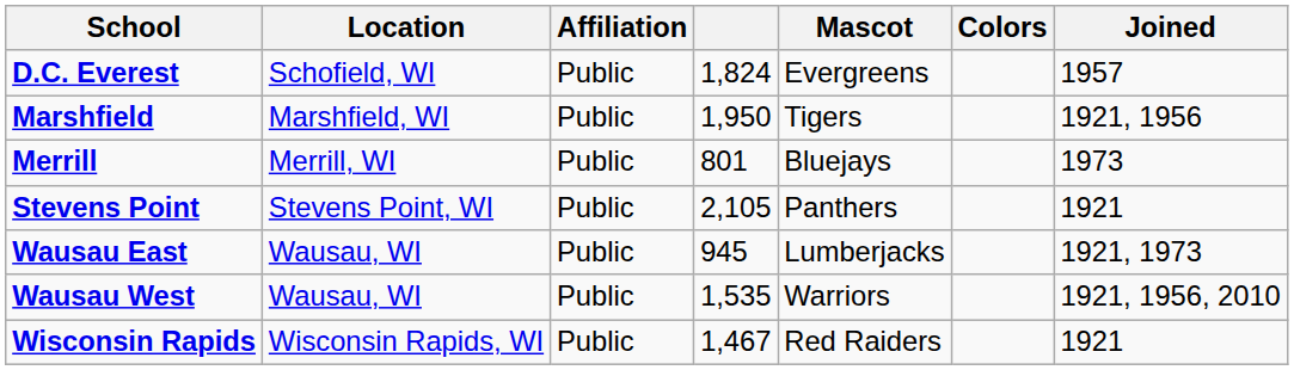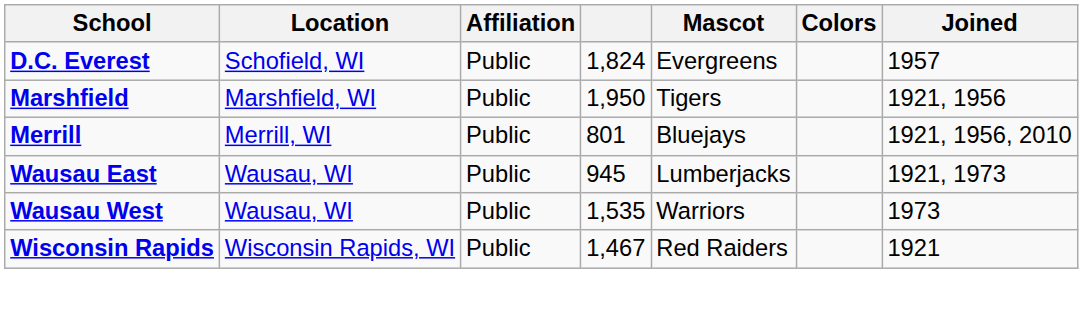 <table class="wikitable sortable">
 <tr>
 <th>School</th>
 <th>Location</th>
 <th>Affiliation</th>
 <th></th>
 <th>Mascot</th>
 <th>Colors</th>
 <th>Joined</th>
 </tr>
 <tr>
 <td><a href='#'><strong>D.C. Everest</strong></a></td>
 <td><a href='#'>Schofield, WI</a></td>
 <td>Public</td>
 <td>1,824</td>
 <td>Evergreens</td>
 <td> </td>
 <td>1957</td>
 </tr>
 <tr>
 <td><a href='#'><strong>Marshfield</strong></a></td>
 <td><a href='#'>Marshfield, WI</a></td>
 <td>Public</td>
 <td>1,950</td>
 <td>Tigers</td>
 <td> </td>
 <td>1921, 1956</td>
 </tr>
 <tr>
 <td><a href='#'><strong>Merrill</strong></a></td>
 <td><a href='#'>Merrill, WI</a></td>
 <td>Public</td>
 <td>801</td>
 <td>Bluejays</td>
 <td> </td>
-<td>1973</td>
-</tr>
-<tr>
-<td><a href='#'><strong>Stevens Point</strong></a></td>
-<td><a href='#'>Stevens Point, WI</a></td>
-<td>Public</td>
-<td>2,105</td>
-<td>Panthers</td>
-<td> </td>
-<td>1921</td>
+<td>1921, 1956, 2010</td>
 </tr>
 <tr>
 <td><a href='#'><strong>Wausau East</strong></a></td>
 <td><a href='#'>Wausau, WI</a></td>
 <td>Public</td>
 <td>945</td>
 <td>Lumberjacks</td>
 <td> </td>
 <td>1921, 1973</td>
 </tr>
 <tr>
 <td><a href='#'><strong>Wausau West</strong></a></td>
 <td><a href='#'>Wausau, WI</a></td>
 <td>Public</td>
 <td>1,535</td>
 <td>Warriors</td>
 <td> </td>
-<td>1921, 1956, 2010</td>
+<td>1973</td>
 </tr>
 <tr>
 <td><a href='#'><strong>Wisconsin Rapids</strong></a></td>
 <td><a href='#'>Wisconsin Rapids, WI</a></td>
 <td>Public</td>
 <td>1,467</td>
 <td>Red Raiders</td>
 <td> </td>
 <td>1921</td>
 </tr>
 </table>
